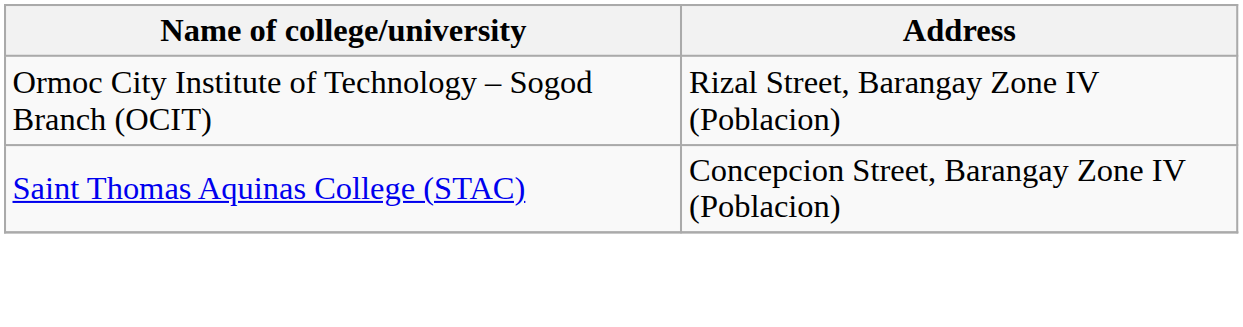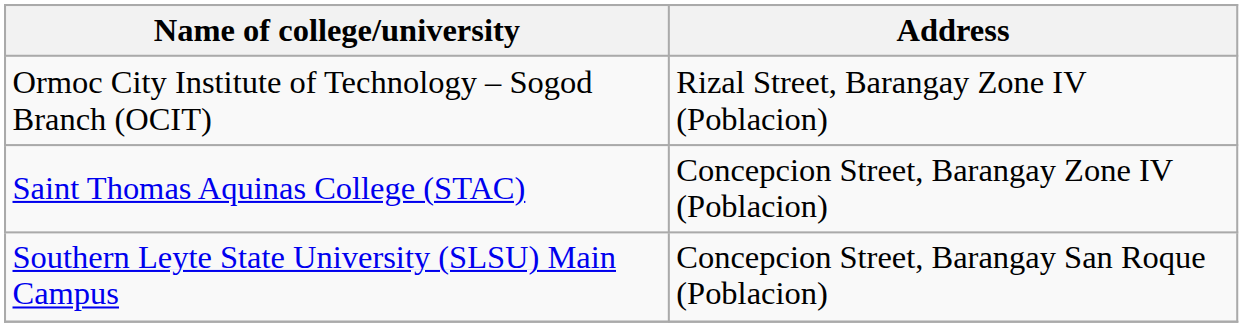 <table class="wikitable">
 <tr>
 <th>Name of college/university</th>
 <th>Address</th>
 </tr>
 <tr>
 <td>Ormoc City Institute of Technology – Sogod Branch (OCIT)</td>
 <td>Rizal Street, Barangay Zone IV (Poblacion)</td>
 </tr>
 <tr>
 <td><a href='#'>Saint Thomas Aquinas College (STAC)</a></td>
 <td>Concepcion Street, Barangay Zone IV (Poblacion)</td>
 </tr>
 <tr>
+<td><a href='#'>Southern Leyte State University (SLSU) Main Campus</a></td>
+<td>Concepcion Street, Barangay San Roque (Poblacion)</td>
+</tr>
+<tr>
 </tr>
 </table>
